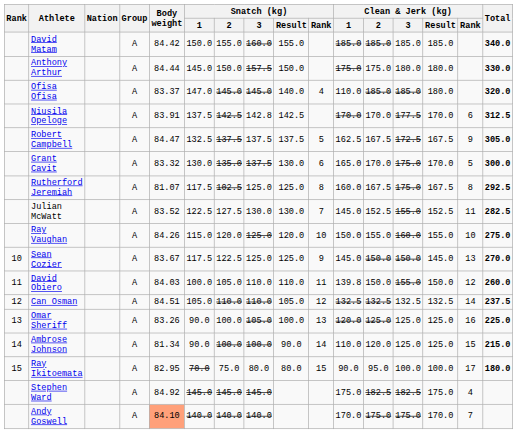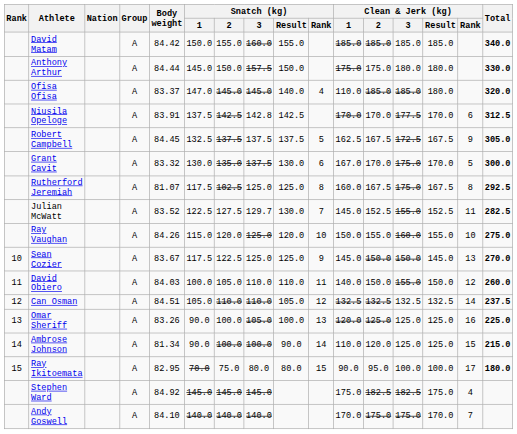 <table class="wikitable sortable" style="text-align:center;">
 <tr>
 <th rowspan=2>Rank</th>
 <th rowspan=2>Athlete</th>
 <th rowspan=2>Nation</th>
 <th rowspan=2>Group</th>
 <th rowspan=2>Body<br>weight</th>
 <th colspan=5>Snatch (kg)</th>
 <th colspan=5>Clean & Jerk (kg)</th>
 <th rowspan=2>Total</th>
 </tr>
 <tr>
 <th>1</th>
 <th>2</th>
 <th>3</th>
 <th>Result</th>
 <th>Rank</th>
 <th>1</th>
 <th>2</th>
 <th>3</th>
 <th>Result</th>
 <th>Rank</th>
 </tr>
 <tr>
 <td></td>
 <td align=left><a href='#'>David Matam</a></td>
 <td align=left></td>
 <td>A</td>
 <td>84.42</td>
 <td>150.0</td>
 <td>155.0</td>
 <td><s>160.0</s></td>
 <td>155.0</td>
 <td></td>
 <td><s>185.0</s></td>
 <td><s>185.0</s></td>
 <td>185.0</td>
 <td>185.0</td>
 <td></td>
 <td><strong>340.0</strong></td>
 </tr>
 <tr>
 <td></td>
 <td align=left><a href='#'>Anthony Arthur</a></td>
 <td align=left></td>
 <td>A</td>
 <td>84.44</td>
 <td>145.0</td>
 <td>150.0</td>
 <td><s>157.5</s></td>
 <td>150.0</td>
 <td></td>
 <td><s>175.0</s></td>
 <td>175.0</td>
 <td>180.0</td>
 <td>180.0</td>
 <td></td>
 <td><strong>330.0</strong></td>
 </tr>
 <tr>
 <td></td>
 <td align=left><a href='#'>Ofisa Ofisa</a></td>
 <td align=left></td>
 <td>A</td>
 <td>83.37</td>
 <td>147.0</td>
 <td><s>145.0</s></td>
 <td><s>145.0</s></td>
 <td>140.0</td>
 <td>4</td>
 <td>110.0</td>
 <td><s>185.0</s></td>
 <td><s>185.0</s></td>
 <td>180.0</td>
 <td></td>
 <td><strong>320.0</strong></td>
 </tr>
 <tr>
 <td></td>
 <td align=left><a href='#'>Niusila Opeloge</a></td>
 <td align=left></td>
 <td>A</td>
 <td>83.91</td>
 <td>137.5</td>
 <td><s>142.5</s></td>
 <td>142.8</td>
 <td>142.5</td>
 <td></td>
 <td><s>170.0</s></td>
 <td>170.0</td>
 <td><s>177.5</s></td>
 <td>170.0</td>
 <td>6</td>
 <td><strong>312.5</strong></td>
 </tr>
 <tr>
 <td></td>
 <td align=left><a href='#'>Robert Campbell</a></td>
 <td align=left></td>
 <td>A</td>
-<td>84.47</td>
+<td>84.45</td>
 <td>132.5</td>
 <td><s>137.5</s></td>
 <td>137.5</td>
 <td>137.5</td>
 <td>5</td>
 <td>162.5</td>
 <td>167.5</td>
 <td><s>172.5</s></td>
 <td>167.5</td>
 <td>9</td>
 <td><strong>305.0</strong></td>
 </tr>
 <tr>
 <td></td>
 <td align=left><a href='#'>Grant Cavit</a></td>
 <td align=left></td>
 <td>A</td>
 <td>83.32</td>
 <td>130.0</td>
 <td><s>135.0</s></td>
 <td><s>137.5</s></td>
 <td>130.0</td>
 <td>6</td>
-<td>165.0</td>
+<td>167.0</td>
 <td>170.0</td>
 <td><s>175.0</s></td>
 <td>170.0</td>
 <td>5</td>
 <td><strong>300.0</strong></td>
 </tr>
 <tr>
 <td></td>
 <td align=left><a href='#'>Rutherford Jeremiah</a></td>
 <td align=left></td>
 <td>A</td>
 <td>81.07</td>
 <td>117.5</td>
 <td><s>102.5</s></td>
 <td>125.0</td>
 <td>125.0</td>
 <td>8</td>
 <td>160.0</td>
 <td>167.5</td>
 <td><s>175.0</s></td>
 <td>167.5</td>
 <td>8</td>
 <td><strong>292.5</strong></td>
 </tr>
 <tr>
 <td></td>
 <td align=left>Julian McWatt</td>
 <td align=left></td>
 <td>A</td>
 <td>83.52</td>
 <td>122.5</td>
 <td>127.5</td>
-<td>130.0</td>
+<td>129.7</td>
 <td>130.0</td>
 <td>7</td>
 <td>145.0</td>
 <td>152.5</td>
 <td><s>155.0</s></td>
 <td>152.5</td>
 <td>11</td>
 <td><strong>282.5</strong></td>
 </tr>
 <tr>
 <td></td>
 <td align=left><a href='#'>Ray Vaughan</a></td>
 <td align=left></td>
 <td>A</td>
 <td>84.26</td>
 <td>115.0</td>
 <td>120.0</td>
 <td><s>125.0</s></td>
 <td>120.0</td>
 <td>10</td>
 <td>150.0</td>
 <td>155.0</td>
 <td><s>160.0</s></td>
 <td>155.0</td>
 <td>10</td>
 <td><strong>275.0</strong></td>
 </tr>
 <tr>
 <td>10</td>
 <td align=left><a href='#'>Sean Cozier</a></td>
 <td align=left></td>
 <td>A</td>
 <td>83.67</td>
 <td>117.5</td>
 <td>122.5</td>
 <td>125.0</td>
 <td>125.0</td>
 <td>9</td>
 <td>145.0</td>
 <td><s>150.0</s></td>
 <td><s>150.0</s></td>
 <td>145.0</td>
 <td>13</td>
 <td><strong>270.0</strong></td>
 </tr>
 <tr>
 <td>11</td>
 <td align=left><a href='#'>David Obiero</a></td>
 <td align=left></td>
 <td>A</td>
 <td>84.03</td>
 <td>100.0</td>
 <td>105.0</td>
 <td>110.0</td>
 <td>110.0</td>
 <td>11</td>
-<td>139.8</td>
+<td>140.0</td>
 <td>150.0</td>
 <td><s>155.0</s></td>
 <td>150.0</td>
 <td>12</td>
 <td><strong>260.0</strong></td>
 </tr>
 <tr>
 <td>12</td>
 <td align=left><a href='#'>Can Osman</a></td>
 <td align=left></td>
 <td>A</td>
 <td>84.51</td>
 <td>105.0</td>
 <td><s>110.0</s></td>
 <td><s>110.0</s></td>
 <td>105.0</td>
 <td>12</td>
 <td><s>132.5</s></td>
 <td><s>132.5</s></td>
 <td>132.5</td>
 <td>132.5</td>
 <td>14</td>
 <td><strong>237.5</strong></td>
 </tr>
 <tr>
 <td>13</td>
 <td align=left><a href='#'>Omar Sheriff</a></td>
 <td align=left></td>
 <td>A</td>
 <td>83.26</td>
 <td>90.0</td>
 <td>100.0</td>
 <td><s>105.0</s></td>
 <td>100.0</td>
 <td>13</td>
 <td><s>120.0</s></td>
 <td><s>125.0</s></td>
 <td>125.0</td>
 <td>125.0</td>
 <td>16</td>
 <td><strong>225.0</strong></td>
 </tr>
 <tr>
 <td>14</td>
 <td align=left><a href='#'>Ambrose Johnson</a></td>
 <td align=left></td>
 <td>A</td>
 <td>81.34</td>
 <td>90.0</td>
 <td><s>100.0</s></td>
 <td><s>100.0</s></td>
 <td>90.0</td>
 <td>14</td>
 <td>110.0</td>
 <td>120.0</td>
 <td>125.0</td>
 <td>125.0</td>
 <td>15</td>
 <td><strong>215.0</strong></td>
 </tr>
 <tr>
 <td>15</td>
 <td align=left><a href='#'>Ray Ikitoemata</a></td>
 <td align=left></td>
 <td>A</td>
 <td>82.95</td>
 <td><s>70.0</s></td>
 <td>75.0</td>
 <td>80.0</td>
 <td>80.0</td>
 <td>15</td>
 <td>90.0</td>
 <td>95.0</td>
 <td>100.0</td>
 <td>100.0</td>
 <td>17</td>
 <td><strong>180.0</strong></td>
 </tr>
 <tr>
 <td></td>
 <td align=left><a href='#'>Stephen Ward</a></td>
 <td align=left></td>
 <td>A</td>
 <td>84.92</td>
 <td><s>145.0</s></td>
 <td><s>145.0</s></td>
 <td><s>145.0</s></td>
 <td></td>
 <td></td>
 <td>175.0</td>
 <td><s>182.5</s></td>
 <td><s>182.5</s></td>
 <td>175.0</td>
 <td>4</td>
 <td></td>
 </tr>
 <tr>
 <td></td>
 <td align=left><a href='#'>Andy Goswell</a></td>
 <td align=left></td>
 <td>A</td>
-<td style="background: lightsalmon;">84.10</td>
+<td>84.10</td>
 <td><s>140.0</s></td>
 <td><s>140.0</s></td>
 <td><s>140.0</s></td>
 <td></td>
 <td></td>
 <td>170.0</td>
 <td><s>175.0</s></td>
 <td><s>175.0</s></td>
 <td>170.0</td>
 <td>7</td>
 <td></td>
 </tr>
 </table>
